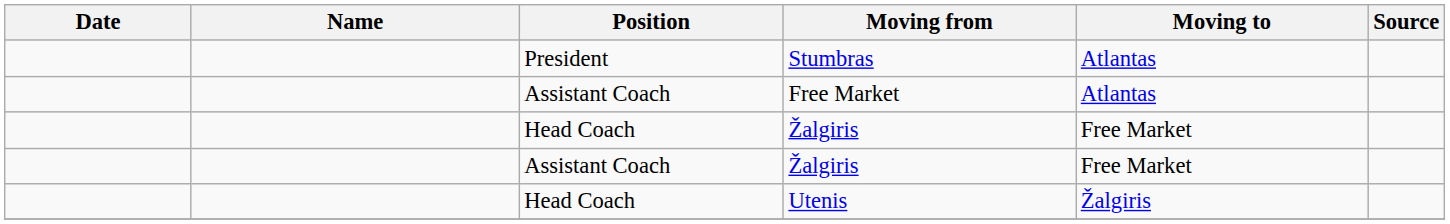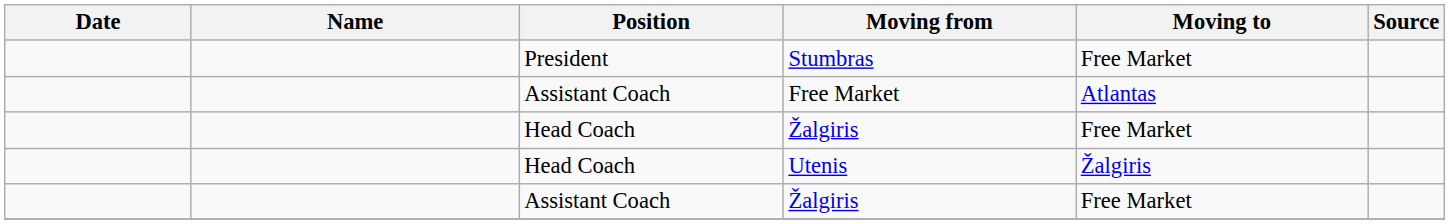 <table class="wikitable sortable">
 <tr>
 <th style="width:125px;">Date</th>
 <th style="width:225px;">Name</th>
 <th style="width:180px;">Position</th>
 <th style="width:200px;">Moving from</th>
 <th style="width:200px;">Moving to</th>
 <th style="width:20px;">Source</th>
 </tr>
 <tr>
 <td align=center></td>
 <td> <em></em></td>
 <td>President</td>
 <td><a href='#'>Stumbras</a></td>
-<td><a href='#'>Atlantas</a></td>
+<td>Free Market</td>
 <td align=center></td>
 </tr>
 <tr>
 <td align=center></td>
 <td> <em></em></td>
 <td>Assistant Coach</td>
 <td>Free Market</td>
 <td><a href='#'>Atlantas</a></td>
 <td align=center></td>
 </tr>
 <tr>
 <td align=center></td>
 <td> <em></em></td>
 <td>Head Coach</td>
 <td><a href='#'>Žalgiris</a></td>
 <td>Free Market</td>
 <td align=center></td>
 </tr>
 <tr>
 <td align=center></td>
 <td> <em></em></td>
+<td>Head Coach</td>
+<td><a href='#'>Utenis</a></td>
+<td><a href='#'>Žalgiris</a></td>
+<td align=center></td>
+</tr>
+<tr>
+<td align=center></td>
+<td> <em></em></td>
 <td>Assistant Coach</td>
 <td><a href='#'>Žalgiris</a></td>
 <td>Free Market</td>
 <td align=center></td>
 </tr>
 <tr>
-<td align=center></td>
-<td> <em></em></td>
-<td>Head Coach</td>
-<td><a href='#'>Utenis</a></td>
-<td><a href='#'>Žalgiris</a></td>
-<td align=center></td>
-</tr>
-<tr>
 </tr>
 </table>
